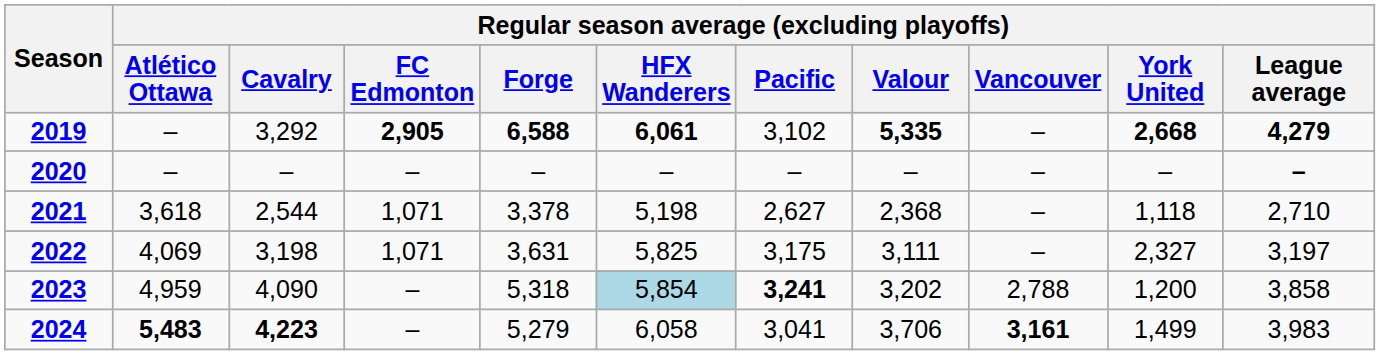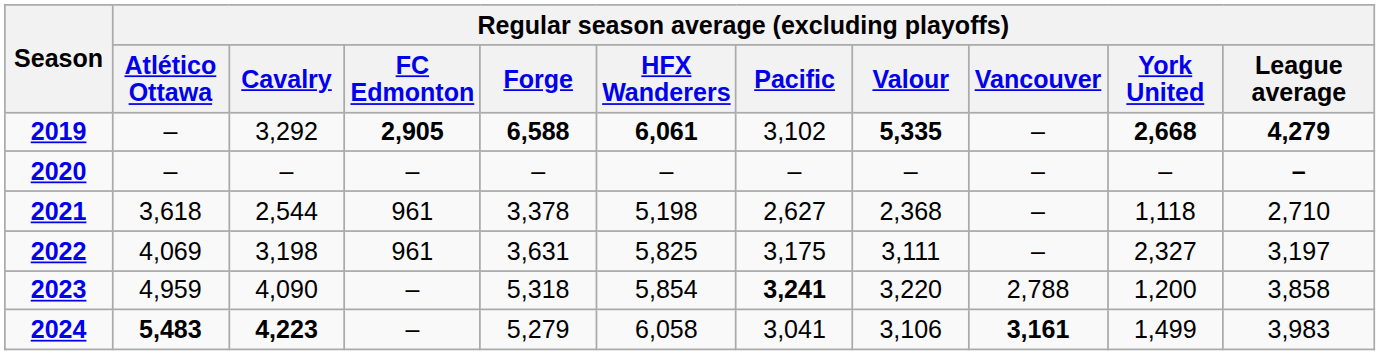 <table class="wikitable sortable" style="text-align:center; font-size:90%">
 <tr>
 <th rowspan="2" style="width:55px; text-align:center;">Season</th>
 <th colspan="10">Regular season average (excluding playoffs)</th>
 </tr>
 <tr>
 <th width="60"><a href='#'>Atlético Ottawa</a></th>
 <th width="60"><a href='#'>Cavalry</a></th>
 <th width="60"><a href='#'>FC Edmonton</a></th>
 <th width="60"><a href='#'>Forge</a></th>
 <th width="60"><a href='#'>HFX Wanderers</a></th>
 <th width="60"><a href='#'>Pacific</a></th>
 <th width="60"><a href='#'>Valour</a></th>
 <th width="60"><a href='#'>Vancouver</a></th>
 <th width="60"><a href='#'>York United</a></th>
 <th width="80">League average</th>
 </tr>
 <tr>
 <td><strong><a href='#'>2019</a></strong></td>
 <td>–</td>
 <td>3,292</td>
 <td><strong>2,905</strong></td>
 <td><strong>6,588</strong></td>
 <td><strong>6,061</strong></td>
 <td>3,102</td>
 <td><strong>5,335</strong></td>
 <td>–</td>
 <td><strong>2,668</strong></td>
 <td><strong>4,279</strong></td>
 </tr>
 <tr>
 <td><strong><a href='#'>2020</a></strong></td>
 <td>–</td>
 <td>–</td>
 <td>–</td>
 <td>–</td>
 <td>–</td>
 <td>–</td>
 <td>–</td>
 <td>–</td>
 <td>–</td>
 <td><strong>–</strong></td>
 </tr>
 <tr>
 <td><strong><a href='#'>2021</a></strong></td>
 <td>3,618</td>
 <td>2,544</td>
-<td>1,071</td>
+<td>961</td>
 <td>3,378</td>
 <td>5,198</td>
 <td>2,627</td>
 <td>2,368</td>
 <td>–</td>
 <td>1,118</td>
 <td>2,710</td>
 </tr>
 <tr>
 <td><strong><a href='#'>2022</a></strong></td>
 <td>4,069</td>
 <td>3,198</td>
-<td>1,071</td>
+<td>961</td>
 <td>3,631</td>
 <td>5,825</td>
 <td>3,175</td>
 <td>3,111</td>
 <td>–</td>
 <td>2,327</td>
 <td>3,197</td>
 </tr>
 <tr>
 <td><a href='#'><strong>2023</strong></a></td>
 <td>4,959</td>
 <td>4,090</td>
 <td>–</td>
 <td>5,318</td>
-<td style="background: lightblue;">5,854</td>
+<td>5,854</td>
 <td><strong>3,241</strong></td>
-<td>3,202</td>
+<td>3,220</td>
 <td>2,788</td>
 <td>1,200</td>
 <td>3,858</td>
 </tr>
 <tr>
 <td><a href='#'><strong>2024</strong></a></td>
 <td><strong>5,483</strong></td>
 <td><strong>4,223</strong></td>
 <td>–</td>
 <td>5,279</td>
 <td>6,058</td>
 <td>3,041</td>
-<td>3,706</td>
+<td>3,106</td>
 <td><strong>3,161</strong></td>
 <td>1,499</td>
 <td>3,983</td>
 </tr>
 </table>
